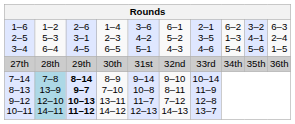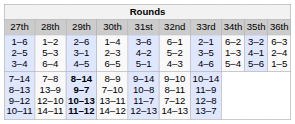 <table class="wikitable">
 <tr>
 <th colspan="10">Rounds</th>
+</tr>
+<tr>
+<td align="center" bgcolor="#CCCCCC">27th</td>
+<td align="center" bgcolor="#CCCCCC">28th</td>
+<td align="center" bgcolor="#CCCCCC">29th</td>
+<td align="center" bgcolor="#CCCCCC">30th</td>
+<td align="center" bgcolor="#CCCCCC">31st</td>
+<td align="center" bgcolor="#CCCCCC">32nd</td>
+<td align="center" bgcolor="#CCCCCC">33rd</td>
+<td align="center" bgcolor="#CCCCCC">34th</td>
+<td align="center" bgcolor="#CCCCCC">35th</td>
+<td align="center" bgcolor="#CCCCCC">36th</td>
 </tr>
 <tr>
 <td align="center" bgcolor="#DFE7FF">1–6<br>2–5<br>3–4</td>
 <td align="center">1–2<br>5–3<br>6–4</td>
 <td align="center" bgcolor="#DFE7FF">2–6<br>3–1<br>4–5</td>
 <td align="center">1–4<br>2–3<br>6–5</td>
 <td align="center" bgcolor="#DFE7FF">3–6<br>4–2<br>5–1</td>
 <td align="center">6–1<br>5–2<br>4–3</td>
 <td align="center" bgcolor="#DFE7FF">2–1<br>3–5<br>4–6</td>
 <td align="center">6–2<br>1–3<br>5–4</td>
 <td align="center" bgcolor="#DFE7FF">3–2<br>4–1<br>5–6</td>
 <td align="center">6–3<br>2–4<br>1–5</td>
 </tr>
 <tr>
-<td align="center" bgcolor="#CCCCCC">27th</td>
-<td align="center" bgcolor="#CCCCCC">28th</td>
-<td align="center" bgcolor="#CCCCCC">29th</td>
-<td align="center" bgcolor="#CCCCCC">30th</td>
-<td align="center" bgcolor="#CCCCCC">31st</td>
-<td align="center" bgcolor="#CCCCCC">32nd</td>
-<td align="center" bgcolor="#CCCCCC">33rd</td>
-<td align="center" bgcolor="#CCCCCC">34th</td>
-<td align="center" bgcolor="#CCCCCC">35th</td>
-<td align="center" bgcolor="#CCCCCC">36th</td>
-</tr>
-<tr>
 <td align="center" bgcolor="#DFE7FF">7–14<br>8–13<br>9–12<br>10–11</td>
-<td align="center" style="background: lightblue;">7–8<br>13–9<br>12–10<br>14–11</td>
+<td align="center">7–8<br>13–9<br>12–10<br>14–11</td>
 <td align="center" bgcolor="#DFE7FF"><strong>8–14<br>9–7<br>10–13<br>11–12</strong></td>
 <td align="center">8–9<br>7–10<br>13–11<br>14–12</td>
 <td align="center" bgcolor="#DFE7FF">9–14<br>10–8<br>11–7<br>12–13</td>
 <td align="center">9–10<br>8–11<br>7–12<br>14–13</td>
 <td align="center" bgcolor="#DFE7FF">10–14<br>11–9<br>12–8<br>13–7</td>
 <td align="center" colspan="3" bgcolor="white"> </td>
 </tr>
 </table>
